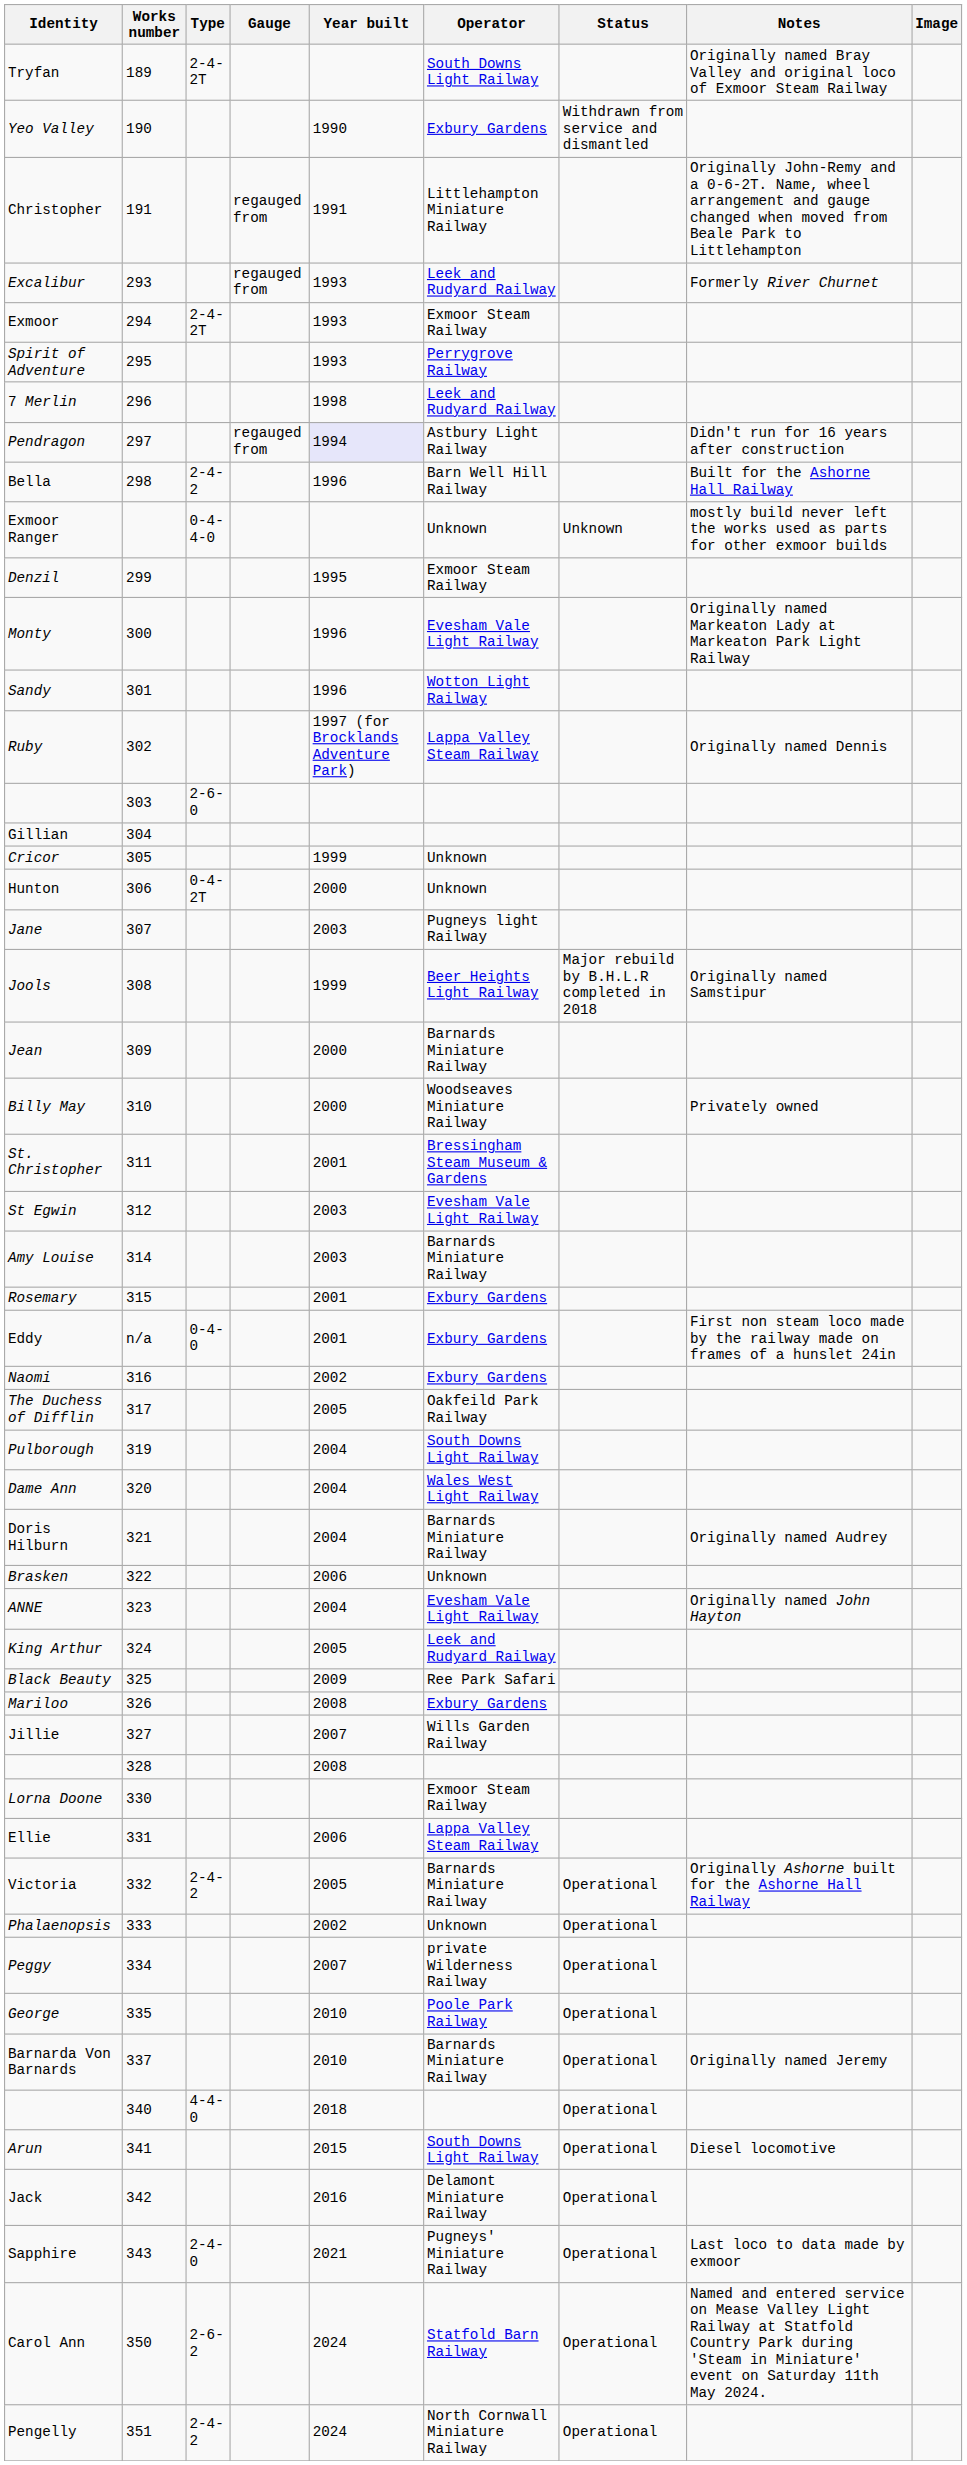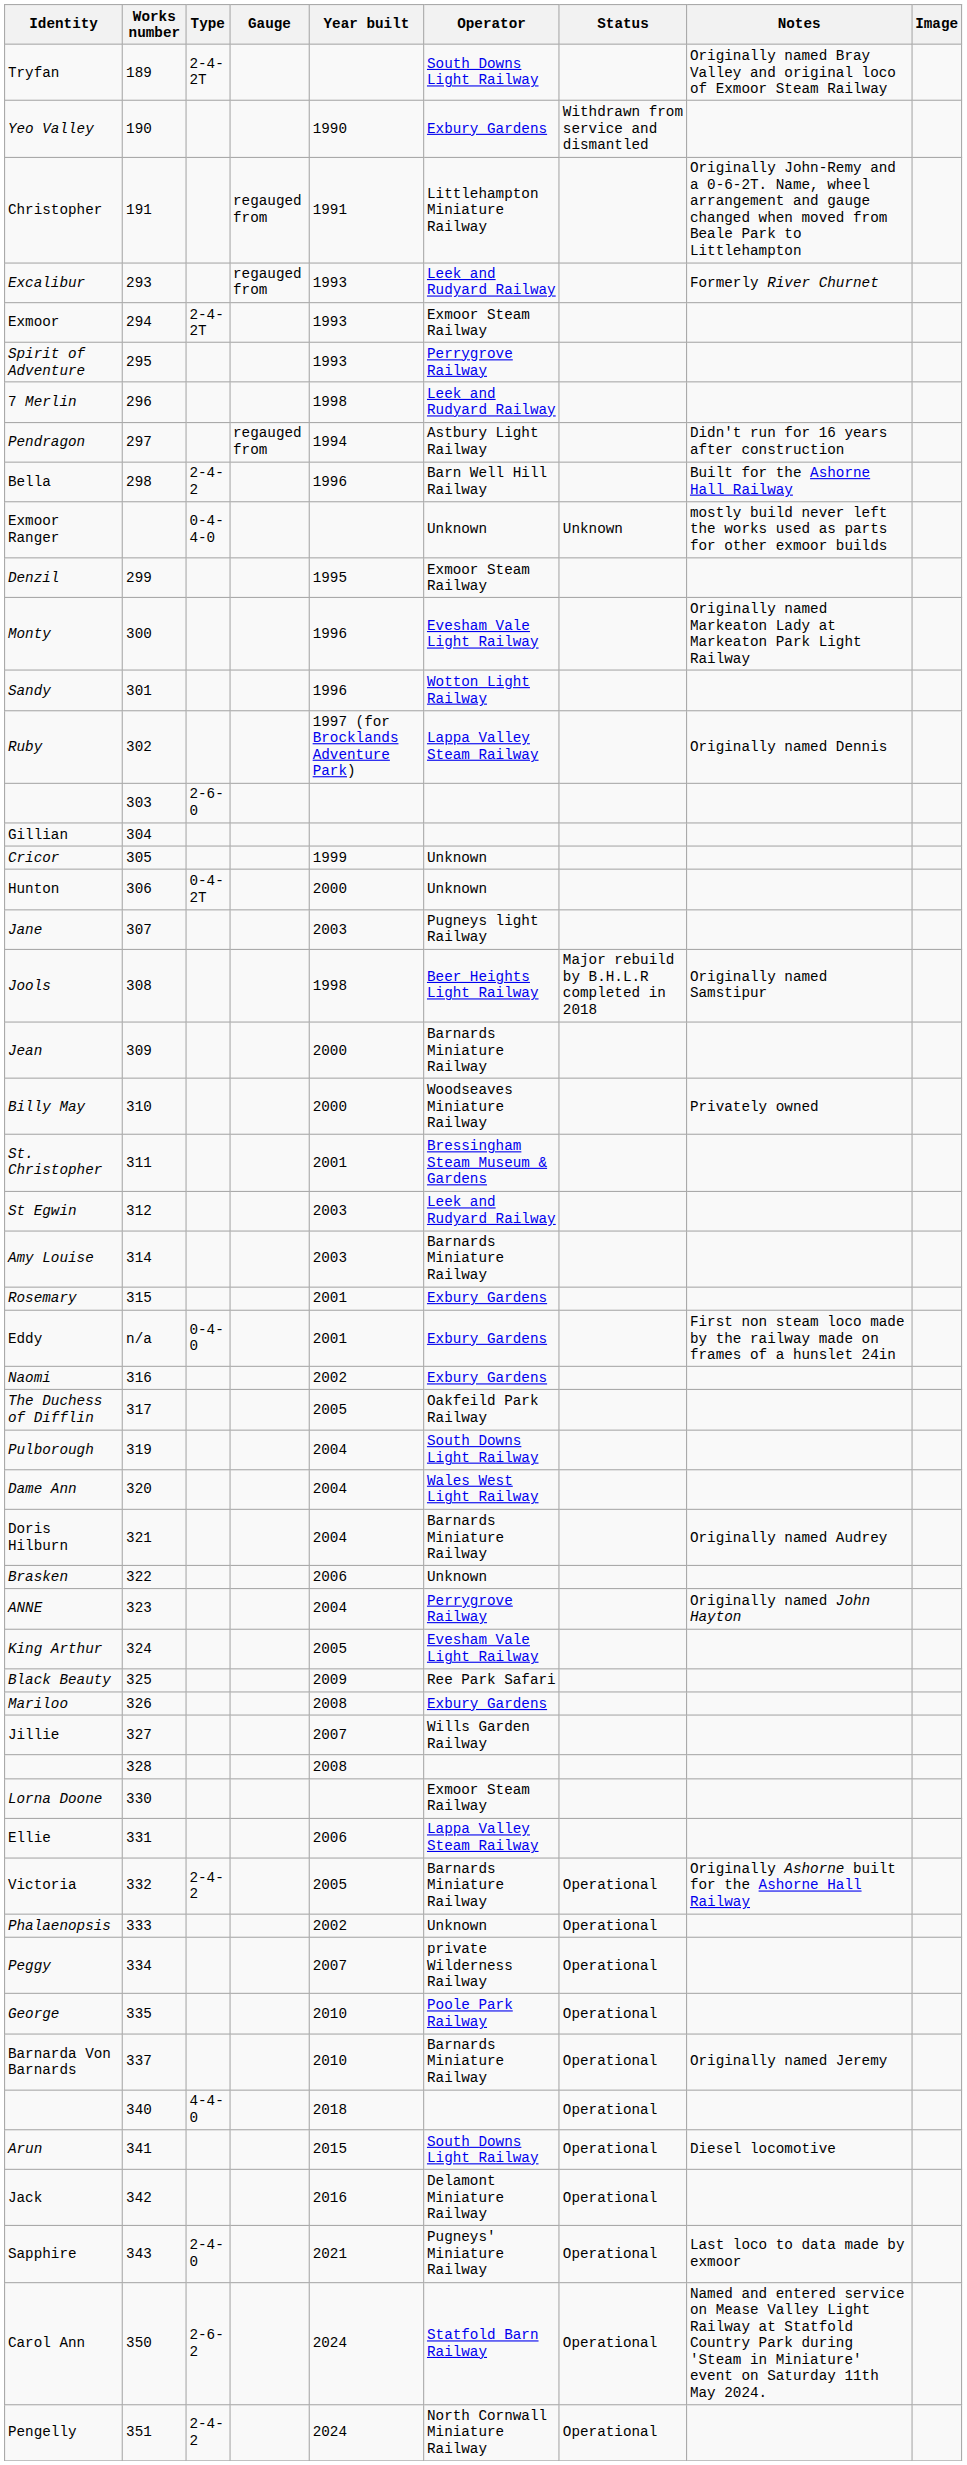 <table class="wikitable sortable">
 <tr>
 <th>Identity</th>
 <th>Works number</th>
 <th>Type</th>
 <th>Gauge</th>
 <th>Year built</th>
 <th>Operator</th>
 <th>Status</th>
 <th>Notes</th>
 <th>Image</th>
 </tr>
 <tr>
 <td>Tryfan</td>
 <td>189</td>
 <td>2-4-2T</td>
 <td></td>
 <td></td>
 <td><a href='#'>South Downs Light Railway</a></td>
 <td></td>
 <td>Originally named Bray Valley and original loco of Exmoor Steam Railway</td>
 <td></td>
 </tr>
 <tr>
 <td><em>Yeo Valley</em></td>
 <td>190</td>
 <td></td>
 <td></td>
 <td>1990</td>
 <td><a href='#'>Exbury Gardens</a></td>
 <td>Withdrawn from service and dismantled</td>
 <td></td>
 <td></td>
 </tr>
 <tr>
 <td>Christopher</td>
 <td>191</td>
 <td></td>
 <td>regauged from </td>
 <td>1991</td>
 <td>Littlehampton Miniature Railway</td>
 <td></td>
 <td>Originally John-Remy and a 0-6-2T. Name, wheel arrangement and gauge changed when moved from Beale Park to Littlehampton</td>
 <td></td>
 </tr>
 <tr>
 <td><em>Excalibur</em></td>
 <td>293</td>
 <td></td>
 <td> regauged from </td>
 <td>1993</td>
 <td><a href='#'>Leek and Rudyard Railway</a></td>
 <td></td>
 <td>Formerly <em>River Churnet</em></td>
 <td></td>
 </tr>
 <tr>
 <td>Exmoor</td>
 <td>294</td>
 <td>2-4-2T</td>
 <td></td>
 <td>1993</td>
 <td>Exmoor Steam Railway</td>
 <td></td>
 <td></td>
 <td></td>
 </tr>
 <tr>
 <td><em>Spirit of Adventure</em></td>
 <td>295</td>
 <td></td>
 <td></td>
 <td>1993</td>
 <td><a href='#'>Perrygrove Railway</a></td>
 <td></td>
 <td></td>
 <td></td>
 </tr>
 <tr>
 <td>7 <em>Merlin</em></td>
 <td>296</td>
 <td></td>
 <td></td>
 <td>1998</td>
 <td><a href='#'>Leek and Rudyard Railway</a></td>
 <td></td>
 <td></td>
 <td></td>
 </tr>
 <tr>
 <td><em>Pendragon</em></td>
 <td>297</td>
 <td></td>
 <td> regauged from </td>
-<td style="background: lavender;">1994</td>
+<td>1994</td>
 <td>Astbury Light Railway</td>
 <td></td>
 <td>Didn't run for 16 years after construction</td>
 <td></td>
 </tr>
 <tr>
 <td>Bella</td>
 <td>298</td>
 <td>2-4-2</td>
 <td></td>
 <td>1996</td>
 <td>Barn Well Hill Railway</td>
 <td></td>
 <td>Built for the <a href='#'>Ashorne Hall Railway</a></td>
 <td></td>
 </tr>
 <tr>
 <td>Exmoor Ranger</td>
 <td></td>
 <td>0-4-4-0</td>
 <td></td>
 <td></td>
 <td>Unknown</td>
 <td>Unknown</td>
 <td>mostly build never left the works used as parts for other exmoor builds</td>
 <td></td>
 </tr>
 <tr>
 <td><em>Denzil</em></td>
 <td>299</td>
 <td></td>
 <td></td>
 <td>1995</td>
 <td>Exmoor Steam Railway</td>
 <td></td>
 <td></td>
 <td></td>
 </tr>
 <tr>
 <td><em>Monty</em></td>
 <td>300</td>
 <td></td>
 <td></td>
 <td>1996</td>
 <td><a href='#'>Evesham Vale Light Railway</a></td>
 <td></td>
 <td>Originally named Markeaton Lady at Markeaton Park Light Railway</td>
 <td></td>
 </tr>
 <tr>
 <td><em>Sandy</em></td>
 <td>301</td>
 <td></td>
 <td></td>
 <td>1996</td>
 <td><a href='#'>Wotton Light Railway</a></td>
 <td></td>
 <td></td>
 <td></td>
 </tr>
 <tr>
 <td><em>Ruby</em></td>
 <td>302</td>
 <td></td>
 <td></td>
 <td>1997 (for <a href='#'>Brocklands Adventure Park</a>)</td>
 <td><a href='#'>Lappa Valley Steam Railway</a></td>
 <td></td>
 <td>Originally named Dennis</td>
 <td></td>
 </tr>
 <tr>
 <td></td>
 <td>303</td>
 <td>2-6-0</td>
 <td></td>
 <td></td>
 <td></td>
 <td></td>
 <td></td>
 <td></td>
 </tr>
 <tr>
 <td>Gillian</td>
 <td>304</td>
 <td></td>
 <td></td>
 <td></td>
 <td></td>
 <td></td>
 <td></td>
 <td></td>
 </tr>
 <tr>
 <td><em>Cricor</em></td>
 <td>305</td>
 <td></td>
 <td></td>
 <td>1999</td>
 <td>Unknown</td>
 <td></td>
 <td></td>
 <td></td>
 </tr>
 <tr>
 <td>Hunton</td>
 <td>306</td>
 <td>0-4-2T</td>
 <td></td>
 <td>2000</td>
 <td>Unknown</td>
 <td></td>
 <td></td>
 <td></td>
 </tr>
 <tr>
 <td><em>Jane</em></td>
 <td>307</td>
 <td></td>
 <td></td>
 <td>2003</td>
 <td>Pugneys light Railway</td>
 <td></td>
 <td></td>
 <td></td>
 </tr>
 <tr>
 <td><em>Jools</em></td>
 <td>308</td>
 <td></td>
 <td></td>
-<td>1999</td>
+<td>1998</td>
 <td><a href='#'>Beer Heights Light Railway</a></td>
 <td>Major rebuild by B.H.L.R completed in 2018</td>
 <td>Originally named Samstipur</td>
 <td></td>
 </tr>
 <tr>
 <td><em>Jean</em></td>
 <td>309</td>
 <td></td>
 <td></td>
 <td>2000</td>
 <td>Barnards Miniature Railway</td>
 <td></td>
 <td></td>
 <td></td>
 </tr>
 <tr>
 <td><em>Billy May</em></td>
 <td>310</td>
 <td></td>
 <td></td>
 <td>2000</td>
 <td>Woodseaves Miniature Railway</td>
 <td></td>
 <td>Privately owned</td>
 <td></td>
 </tr>
 <tr>
 <td><em>St. Christopher</em></td>
 <td>311</td>
 <td></td>
 <td></td>
 <td>2001</td>
 <td><a href='#'>Bressingham Steam Museum & Gardens</a></td>
 <td></td>
 <td></td>
 <td></td>
 </tr>
 <tr>
 <td><em>St Egwin</em></td>
 <td>312</td>
 <td></td>
 <td></td>
 <td>2003</td>
-<td><a href='#'>Evesham Vale Light Railway</a></td>
+<td><a href='#'>Leek and Rudyard Railway</a></td>
 <td></td>
 <td></td>
 <td></td>
 </tr>
 <tr>
 <td><em>Amy Louise</em></td>
 <td>314</td>
 <td></td>
 <td></td>
 <td>2003</td>
 <td>Barnards Miniature Railway</td>
 <td></td>
 <td></td>
 <td></td>
 </tr>
 <tr>
 <td><em>Rosemary</em></td>
 <td>315</td>
 <td></td>
 <td></td>
 <td>2001</td>
 <td><a href='#'>Exbury Gardens</a></td>
 <td></td>
 <td></td>
 <td></td>
 </tr>
 <tr>
 <td>Eddy</td>
 <td>n/a</td>
 <td>0-4-0</td>
 <td></td>
 <td>2001</td>
 <td><a href='#'>Exbury Gardens</a></td>
 <td></td>
 <td>First non steam loco made by the railway made on frames of a hunslet 24in</td>
 <td></td>
 </tr>
 <tr>
 <td><em>Naomi</em></td>
 <td>316</td>
 <td></td>
 <td></td>
 <td>2002</td>
 <td><a href='#'>Exbury Gardens</a></td>
 <td></td>
 <td></td>
 <td></td>
 </tr>
 <tr>
 <td><em>The Duchess of Difflin</em></td>
 <td>317</td>
 <td></td>
 <td></td>
 <td>2005</td>
 <td>Oakfeild Park Railway</td>
 <td></td>
 <td></td>
 <td></td>
 </tr>
 <tr>
 <td><em>Pulborough</em></td>
 <td>319</td>
 <td></td>
 <td></td>
 <td>2004</td>
 <td><a href='#'>South Downs Light Railway</a></td>
 <td></td>
 <td></td>
 <td></td>
 </tr>
 <tr>
 <td><em>Dame Ann</em></td>
 <td>320</td>
 <td></td>
 <td></td>
 <td>2004</td>
 <td><a href='#'>Wales West Light Railway</a></td>
 <td></td>
 <td></td>
 <td></td>
 </tr>
 <tr>
 <td>Doris Hilburn</td>
 <td>321</td>
 <td></td>
 <td></td>
 <td>2004</td>
 <td>Barnards Miniature Railway</td>
 <td></td>
 <td>Originally named Audrey</td>
 <td></td>
 </tr>
 <tr>
 <td><em>Brasken</em></td>
 <td>322</td>
 <td></td>
 <td></td>
 <td>2006</td>
 <td>Unknown</td>
 <td></td>
 <td></td>
 <td></td>
 </tr>
 <tr>
 <td><em>ANNE</em></td>
 <td>323</td>
 <td></td>
 <td></td>
 <td>2004</td>
-<td><a href='#'>Evesham Vale Light Railway</a></td>
+<td><a href='#'>Perrygrove Railway</a></td>
 <td></td>
 <td>Originally named <em>John Hayton</em></td>
 <td></td>
 </tr>
 <tr>
 <td><em>King Arthur</em></td>
 <td>324</td>
 <td></td>
 <td></td>
 <td>2005</td>
-<td><a href='#'>Leek and Rudyard Railway</a></td>
+<td><a href='#'>Evesham Vale Light Railway</a></td>
 <td></td>
 <td></td>
 <td></td>
 </tr>
 <tr>
 <td><em>Black Beauty</em></td>
 <td>325</td>
 <td></td>
 <td></td>
 <td>2009</td>
 <td>Ree Park Safari</td>
 <td></td>
 <td></td>
 <td></td>
 </tr>
 <tr>
 <td><em>Mariloo</em></td>
 <td>326</td>
 <td></td>
 <td></td>
 <td>2008</td>
 <td><a href='#'>Exbury Gardens</a></td>
 <td></td>
 <td></td>
 <td></td>
 </tr>
 <tr>
 <td>Jillie</td>
 <td>327</td>
 <td></td>
 <td></td>
 <td>2007</td>
 <td>Wills Garden Railway</td>
 <td></td>
 <td></td>
 <td></td>
 </tr>
 <tr>
 <td></td>
 <td>328</td>
 <td></td>
 <td></td>
 <td>2008</td>
 <td></td>
 <td></td>
 <td></td>
 <td></td>
 </tr>
 <tr>
 <td><em>Lorna Doone</em></td>
 <td>330</td>
 <td></td>
 <td></td>
 <td></td>
 <td>Exmoor Steam Railway</td>
 <td></td>
 <td></td>
 <td></td>
 </tr>
 <tr>
 <td>Ellie</td>
 <td>331</td>
 <td></td>
 <td></td>
 <td>2006</td>
 <td><a href='#'>Lappa Valley Steam Railway</a></td>
 <td></td>
 <td></td>
 <td></td>
 </tr>
 <tr>
 <td>Victoria</td>
 <td>332</td>
 <td>2-4-2</td>
 <td></td>
 <td>2005</td>
 <td>Barnards Miniature Railway</td>
 <td>Operational</td>
 <td>Originally <em>Ashorne</em> built for the <a href='#'>Ashorne Hall Railway</a></td>
 <td></td>
 </tr>
 <tr>
 <td><em>Phalaenopsis</em></td>
 <td>333</td>
 <td></td>
 <td></td>
 <td>2002</td>
 <td>Unknown</td>
 <td>Operational</td>
 <td></td>
 <td></td>
 </tr>
 <tr>
 <td><em>Peggy</em></td>
 <td>334</td>
 <td></td>
 <td></td>
 <td>2007</td>
 <td>private Wilderness Railway</td>
 <td>Operational</td>
 <td></td>
 <td></td>
 </tr>
 <tr>
 <td><em>George</em></td>
 <td>335</td>
 <td></td>
 <td></td>
 <td>2010</td>
 <td><a href='#'>Poole Park Railway</a></td>
 <td>Operational</td>
 <td></td>
 <td></td>
 </tr>
 <tr>
 <td>Barnarda Von Barnards</td>
 <td>337</td>
 <td></td>
 <td></td>
 <td>2010</td>
 <td>Barnards Miniature Railway</td>
 <td>Operational</td>
 <td>Originally named Jeremy</td>
 <td></td>
 </tr>
 <tr>
 <td></td>
 <td>340</td>
 <td>4-4-0</td>
 <td></td>
 <td>2018</td>
 <td></td>
 <td>Operational</td>
 <td></td>
 <td></td>
 </tr>
 <tr>
 <td><em>Arun</em></td>
 <td>341</td>
 <td></td>
 <td></td>
 <td>2015</td>
 <td><a href='#'>South Downs Light Railway</a></td>
 <td>Operational</td>
 <td>Diesel locomotive</td>
 <td></td>
 </tr>
 <tr>
 <td>Jack</td>
 <td>342</td>
 <td></td>
 <td></td>
 <td>2016</td>
 <td>Delamont Miniature Railway</td>
 <td>Operational</td>
 <td></td>
 <td></td>
 </tr>
 <tr>
 <td>Sapphire</td>
 <td>343</td>
 <td>2-4-0</td>
 <td></td>
 <td>2021</td>
 <td>Pugneys' Miniature Railway</td>
 <td>Operational</td>
 <td>Last loco to data made by exmoor</td>
 <td></td>
 </tr>
 <tr>
 <td>Carol Ann</td>
 <td>350</td>
 <td>2-6-2</td>
 <td></td>
 <td>2024</td>
 <td><a href='#'>Statfold Barn Railway</a></td>
 <td>Operational</td>
 <td>Named and entered service on Mease Valley Light Railway at Statfold Country Park during 'Steam in Miniature' event on Saturday 11th May 2024.</td>
 <td></td>
 </tr>
 <tr>
 <td>Pengelly</td>
 <td>351</td>
 <td>2-4-2</td>
 <td></td>
 <td>2024</td>
 <td>North Cornwall Miniature Railway</td>
 <td>Operational</td>
 <td></td>
 <td></td>
 </tr>
 </table>
